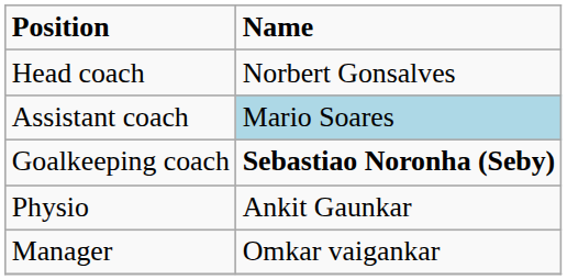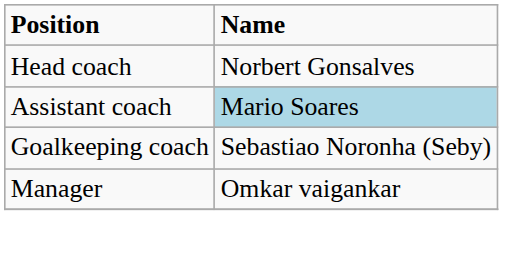 <table class="wikitable">
 <tr>
 <td><strong>Position</strong></td>
 <td><strong>Name</strong></td>
 </tr>
 <tr>
 <td>Head coach</td>
 <td> Norbert Gonsalves</td>
 </tr>
 <tr>
 <td>Assistant coach</td>
 <td style="background: lightblue;"> Mario Soares</td>
 </tr>
 <tr>
 <td>Goalkeeping coach</td>
-<td><strong> Sebastiao Noronha (Seby)</strong></td>
-</tr>
-<tr>
-<td>Physio</td>
-<td> Ankit Gaunkar</td>
+<td> Sebastiao Noronha (Seby)</td>
 </tr>
 <tr>
 <td>Manager</td>
 <td> Omkar vaigankar</td>
 </tr>
 <tr>
 </tr>
 </table>
